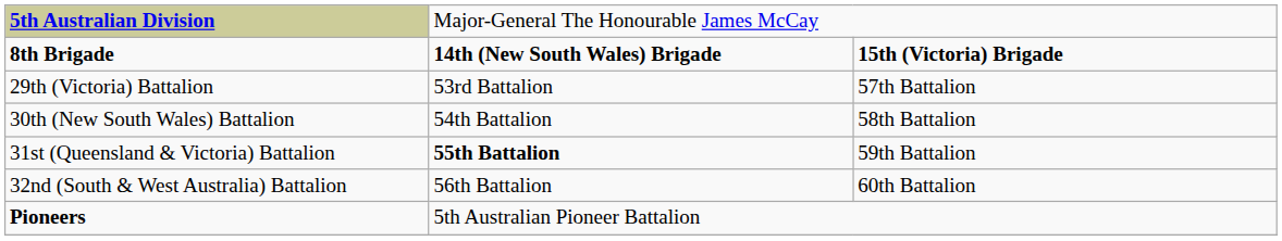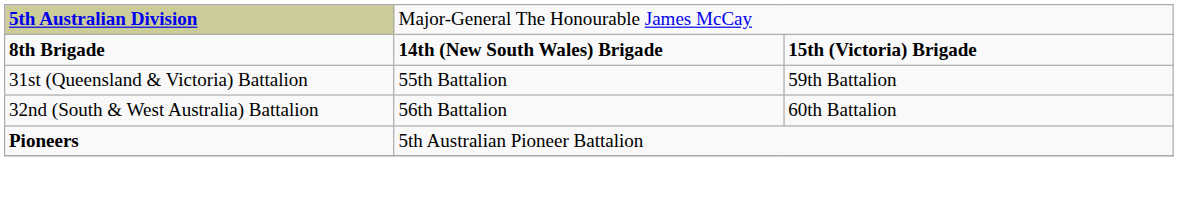 <table class="wikitable">
 <tr>
 <td style="background:#CCCC99;"><strong><a href='#'>5th Australian Division</a>  </strong></td>
 <td colspan="2">Major-General The Honourable <a href='#'>James McCay</a></td>
 </tr>
 <tr>
 <td width="320pt"><strong>8th Brigade</strong></td>
 <td width="320pt"><strong>14th (New South Wales) Brigade</strong></td>
 <td width="320pt"><strong>15th (Victoria) Brigade</strong></td>
 </tr>
 <tr>
-<td>29th (Victoria) Battalion</td>
-<td>53rd Battalion</td>
-<td>57th Battalion</td>
-</tr>
-<tr>
-<td>30th (New South Wales) Battalion</td>
-<td>54th Battalion</td>
-<td>58th Battalion</td>
-</tr>
-<tr>
 <td>31st (Queensland & Victoria) Battalion</td>
-<td><strong>55th Battalion</strong></td>
+<td>55th Battalion</td>
 <td>59th Battalion</td>
 </tr>
 <tr>
 <td>32nd (South & West Australia) Battalion</td>
 <td>56th Battalion</td>
 <td>60th Battalion</td>
 </tr>
 <tr>
 <td><strong>Pioneers</strong></td>
 <td colspan="2">5th Australian Pioneer Battalion</td>
 </tr>
 <tr>
 </tr>
 </table>
